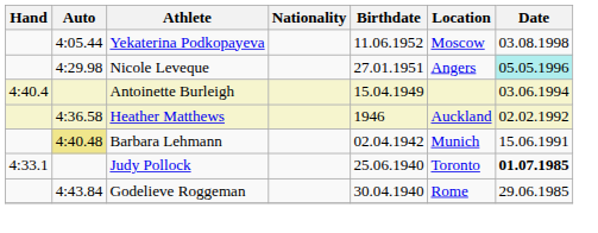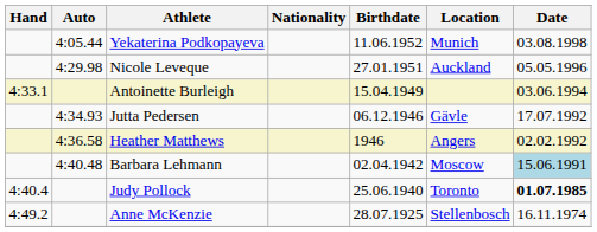 <table class="wikitable">
 <tr>
 <th>Hand</th>
 <th>Auto</th>
 <th>Athlete</th>
 <th>Nationality</th>
 <th>Birthdate</th>
 <th>Location</th>
 <th>Date</th>
 </tr>
 <tr>
 <td></td>
 <td>4:05.44</td>
 <td><a href='#'>Yekaterina Podkopayeva</a></td>
 <td></td>
 <td>11.06.1952</td>
-<td><a href='#'>Moscow</a></td>
+<td><a href='#'>Munich</a></td>
 <td>03.08.1998</td>
 </tr>
 <tr>
 <td></td>
 <td>4:29.98</td>
 <td>Nicole Leveque</td>
 <td></td>
 <td>27.01.1951</td>
-<td><a href='#'>Angers</a></td>
-<td style="background: paleturquoise;">05.05.1996</td>
+<td><a href='#'>Auckland</a></td>
+<td>05.05.1996</td>
 </tr>
 <tr bgcolor=#f6F5CE>
-<td>4:40.4</td>
+<td>4:33.1</td>
 <td></td>
 <td>Antoinette Burleigh</td>
 <td></td>
 <td>15.04.1949</td>
 <td></td>
 <td>03.06.1994</td>
 </tr>
+<tr>
+<td></td>
+<td>4:34.93</td>
+<td>Jutta Pedersen</td>
+<td></td>
+<td>06.12.1946</td>
+<td><a href='#'>Gävle</a></td>
+<td>17.07.1992</td>
+</tr>
 <tr bgcolor=#f6F5CE>
 <td></td>
 <td>4:36.58</td>
 <td><a href='#'>Heather Matthews</a></td>
 <td></td>
 <td>1946</td>
-<td><a href='#'>Auckland</a></td>
+<td><a href='#'>Angers</a></td>
 <td>02.02.1992</td>
 </tr>
 <tr>
 <td></td>
-<td style="background: khaki;">4:40.48</td>
+<td>4:40.48</td>
 <td>Barbara Lehmann</td>
 <td></td>
 <td>02.04.1942</td>
-<td><a href='#'>Munich</a></td>
-<td>15.06.1991</td>
+<td><a href='#'>Moscow</a></td>
+<td style="background: lightblue;">15.06.1991</td>
 </tr>
 <tr>
-<td>4:33.1</td>
+<td>4:40.4</td>
 <td></td>
 <td><a href='#'>Judy Pollock</a></td>
 <td></td>
 <td>25.06.1940</td>
 <td><a href='#'>Toronto</a></td>
 <td><strong>01.07.1985</strong></td>
 </tr>
 <tr>
+<td>4:49.2</td>
 <td></td>
-<td>4:43.84</td>
-<td>Godelieve Roggeman</td>
+<td><a href='#'>Anne McKenzie</a></td>
 <td></td>
-<td>30.04.1940</td>
-<td><a href='#'>Rome</a></td>
-<td>29.06.1985</td>
+<td>28.07.1925</td>
+<td><a href='#'>Stellenbosch</a></td>
+<td>16.11.1974</td>
 </tr>
 <tr>
 </tr>
 </table>
